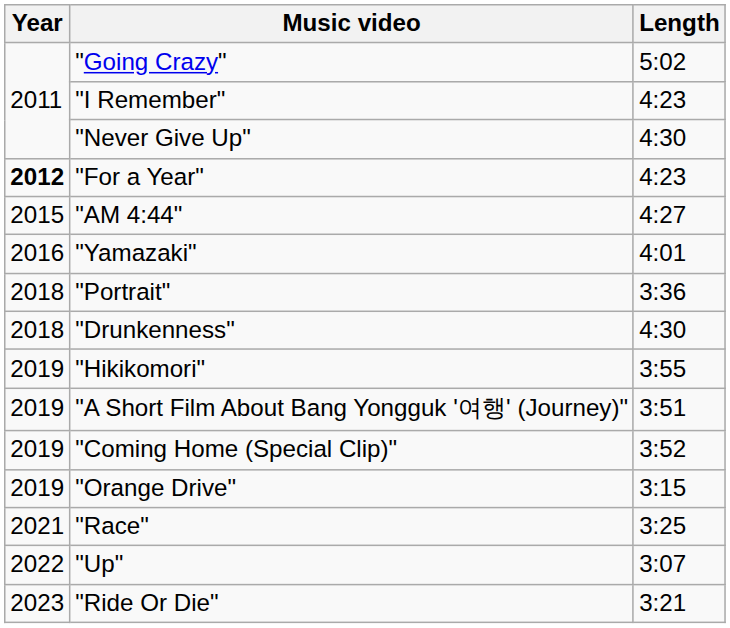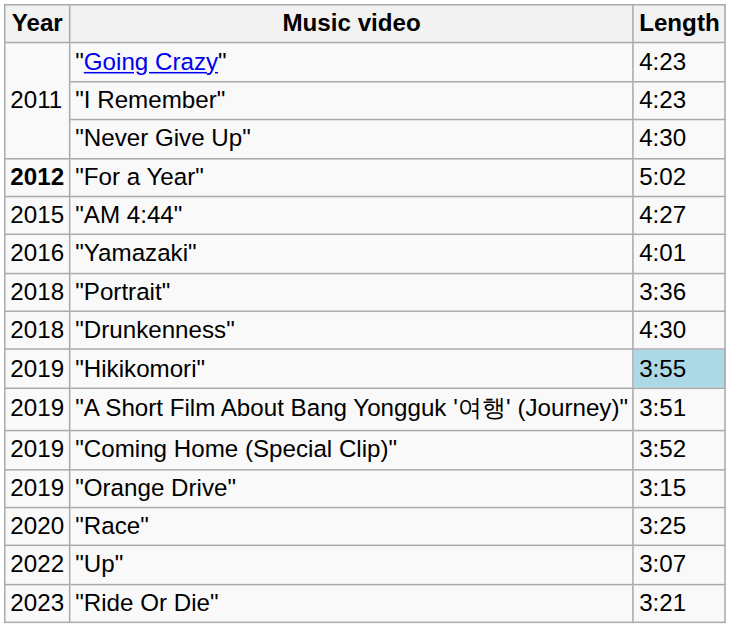 <table class="wikitable">
 <tr>
 <th>Year</th>
 <th>Music video</th>
 <th>Length</th>
 </tr>
 <tr>
 <td rowspan="3">2011</td>
 <td>"<a href='#'>Going Crazy</a>"</td>
-<td>5:02</td>
+<td>4:23</td>
 </tr>
 <tr>
 <td>"I Remember"</td>
 <td>4:23</td>
 </tr>
 <tr>
 <td>"Never Give Up"</td>
 <td>4:30</td>
 </tr>
 <tr>
 <td><strong>2012</strong></td>
 <td>"For a Year"</td>
-<td>4:23</td>
+<td>5:02</td>
 </tr>
 <tr>
 <td>2015</td>
 <td>"AM 4:44"</td>
 <td>4:27</td>
 </tr>
 <tr>
 <td>2016</td>
 <td>"Yamazaki"</td>
 <td>4:01</td>
 </tr>
 <tr>
 <td>2018</td>
 <td>"Portrait"</td>
 <td>3:36</td>
 </tr>
 <tr>
 <td>2018</td>
 <td>"Drunkenness"</td>
 <td>4:30</td>
 </tr>
 <tr>
 <td>2019</td>
 <td>"Hikikomori"</td>
-<td>3:55</td>
+<td style="background: lightblue;">3:55</td>
 </tr>
 <tr>
 <td>2019</td>
 <td>"A Short Film About Bang Yongguk '여행' (Journey)"</td>
 <td>3:51</td>
 </tr>
 <tr>
 <td>2019</td>
 <td>"Coming Home (Special Clip)"</td>
 <td>3:52</td>
 </tr>
 <tr>
 <td>2019</td>
 <td>"Orange Drive"</td>
 <td>3:15</td>
 </tr>
 <tr>
-<td>2021</td>
+<td>2020</td>
 <td>"Race"</td>
 <td>3:25</td>
 </tr>
 <tr>
 <td>2022</td>
 <td>"Up"</td>
 <td>3:07</td>
 </tr>
 <tr>
 <td>2023</td>
 <td>"Ride Or Die"</td>
 <td>3:21</td>
 </tr>
 </table>
